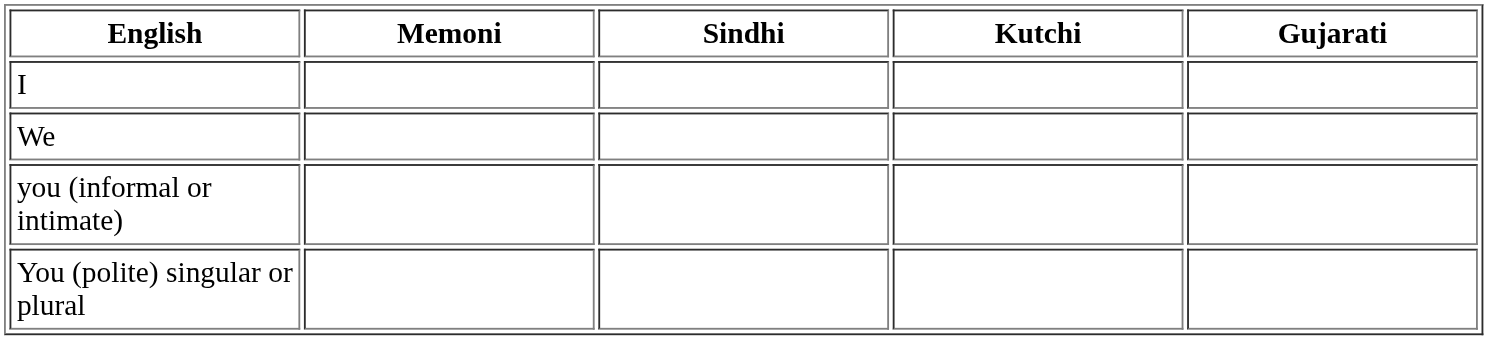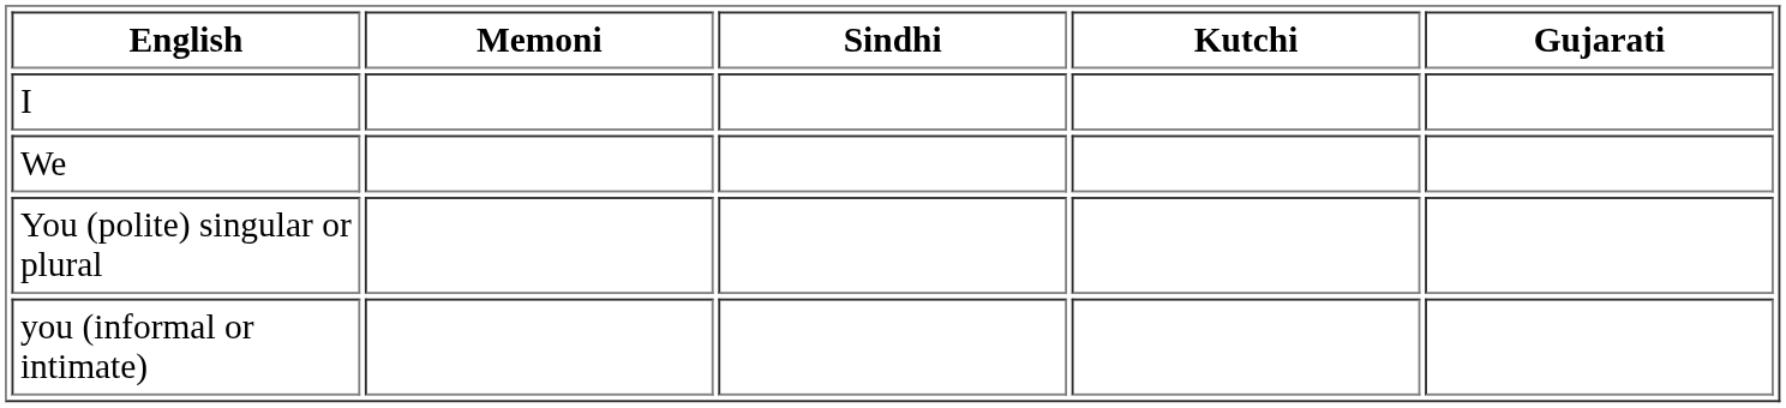 <table border="1" cellpadding="3">
 <tr>
 <th width="150">English</th>
 <th width="150">Memoni</th>
 <th width="150">Sindhi</th>
 <th width="150">Kutchi</th>
 <th width="150">Gujarati</th>
 </tr>
 <tr>
 <td>I</td>
 <td></td>
 <td></td>
 <td></td>
 <td></td>
 </tr>
 <tr>
 <td>We</td>
 <td></td>
 <td></td>
 <td></td>
 <td></td>
 </tr>
 <tr>
+<td>You (polite) singular or<br>plural</td>
+<td></td>
+<td></td>
+<td></td>
+<td></td>
+</tr>
+<tr>
 <td>you (informal or intimate)</td>
 <td></td>
 <td></td>
 <td></td>
 <td></td>
 </tr>
-<tr>
-<td>You (polite) singular or<br>plural</td>
-<td></td>
-<td></td>
-<td></td>
-<td></td>
-</tr>
 </table>
